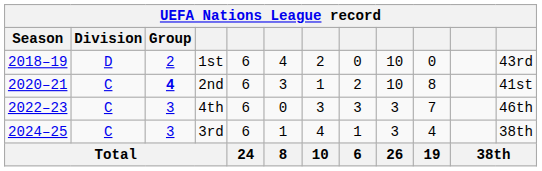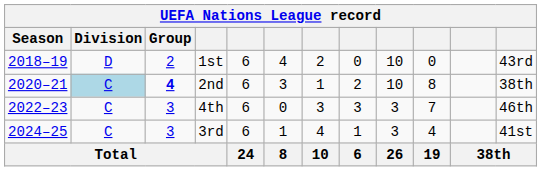 <table class="wikitable" style="text-align: center;">
 <tr>
 <th colspan=12><a href='#'>UEFA Nations League</a> record</th>
 </tr>
 <tr>
 <th>Season</th>
 <th>Division</th>
 <th>Group</th>
 <th></th>
 <th width=28></th>
 <th width=28></th>
 <th width=28></th>
 <th width=28></th>
 <th width=28></th>
 <th width=28></th>
 <th width=35></th>
 <th width=28></th>
 </tr>
 <tr>
 <td><a href='#'>2018–19</a></td>
 <td><a href='#'>D</a></td>
 <td><a href='#'>2</a></td>
 <td>1st</td>
 <td>6</td>
 <td>4</td>
 <td>2</td>
 <td>0</td>
 <td>10</td>
 <td>0</td>
 <td></td>
 <td>43rd</td>
 </tr>
 <tr>
 <td><a href='#'>2020–21</a></td>
-<td><a href='#'>C</a></td>
+<td style="background: lightblue;"><a href='#'>C</a></td>
 <td><strong><a href='#'>4</a></strong></td>
 <td>2nd</td>
 <td>6</td>
 <td>3</td>
 <td>1</td>
 <td>2</td>
 <td>10</td>
 <td>8</td>
 <td></td>
-<td>41st</td>
+<td>38th</td>
 </tr>
 <tr>
 <td><a href='#'>2022–23</a></td>
 <td><a href='#'>C</a></td>
 <td><a href='#'>3</a></td>
 <td>4th</td>
 <td>6</td>
 <td>0</td>
 <td>3</td>
 <td>3</td>
 <td>3</td>
 <td>7</td>
 <td></td>
 <td>46th</td>
 </tr>
 <tr>
 <td><a href='#'>2024–25</a></td>
 <td><a href='#'>C</a></td>
 <td><a href='#'>3</a></td>
 <td>3rd</td>
 <td>6</td>
 <td>1</td>
 <td>4</td>
 <td>1</td>
 <td>3</td>
 <td>4</td>
 <td></td>
-<td>38th</td>
+<td>41st</td>
 </tr>
 <tr>
 <th colspan=4>Total</th>
 <th>24</th>
 <th>8</th>
 <th>10</th>
 <th>6</th>
 <th>26</th>
 <th>19</th>
 <th colspan="2">38th</th>
 </tr>
 </table>
